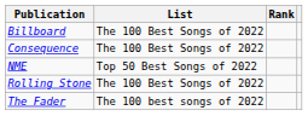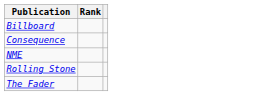 <table class="sortable wikitable">
 <tr>
 <th>Publication</th>
-<th>List</th>
 <th>Rank</th>
 <th class="unsortable"></th>
 </tr>
 <tr>
 <td><em><a href='#'>Billboard</a></em></td>
-<td>The 100 Best Songs of 2022</td>
 <td></td>
 <td></td>
 </tr>
 <tr>
 <td><a href='#'><em>Consequence</em></a></td>
-<td>The 100 Best Songs of 2022</td>
 <td></td>
 <td></td>
 </tr>
 <tr>
 <td><em><a href='#'>NME</a></em></td>
-<td>Top 50 Best Songs of 2022</td>
 <td></td>
 <td></td>
 </tr>
 <tr>
 <td><a href='#'><em>Rolling Stone</em></a></td>
-<td>The 100 Best Songs of 2022</td>
 <td></td>
 <td></td>
 </tr>
 <tr>
 <td><em><a href='#'>The Fader</a></em></td>
-<td>The 100 best songs of 2022</td>
 <td></td>
 <td></td>
 </tr>
 </table>
